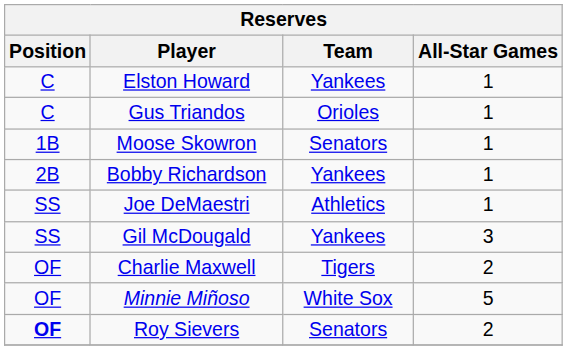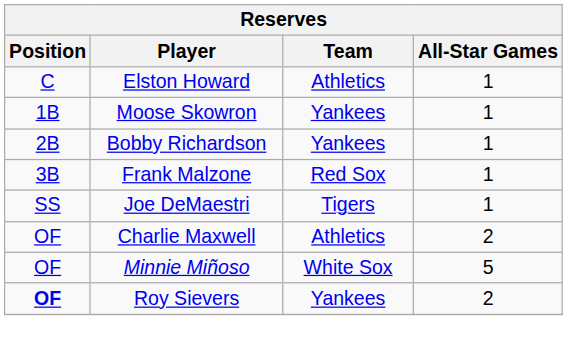 <table class="wikitable" style="font-size: 100%; text-align:center;">
 <tr>
 <th colspan="4">Reserves</th>
 </tr>
 <tr>
 <th>Position</th>
 <th width="150">Player</th>
 <th width="100">Team</th>
 <th>All-Star Games</th>
 </tr>
 <tr>
 <td><a href='#'>C</a></td>
 <td><a href='#'>Elston Howard</a></td>
-<td><a href='#'>Yankees</a></td>
-<td>1</td>
-</tr>
-<tr>
-<td><a href='#'>C</a></td>
-<td><a href='#'>Gus Triandos</a></td>
-<td><a href='#'>Orioles</a></td>
+<td><a href='#'>Athletics</a></td>
 <td>1</td>
 </tr>
 <tr>
 <td><a href='#'>1B</a></td>
 <td><a href='#'>Moose Skowron</a></td>
-<td><a href='#'>Senators</a></td>
+<td><a href='#'>Yankees</a></td>
 <td>1</td>
 </tr>
 <tr>
 <td><a href='#'>2B</a></td>
 <td><a href='#'>Bobby Richardson</a></td>
 <td><a href='#'>Yankees</a></td>
 <td>1</td>
 </tr>
 <tr>
-<td><a href='#'>SS</a></td>
-<td><a href='#'>Joe DeMaestri</a></td>
-<td><a href='#'>Athletics</a></td>
+<td><a href='#'>3B</a></td>
+<td><a href='#'>Frank Malzone</a></td>
+<td><a href='#'>Red Sox</a></td>
 <td>1</td>
 </tr>
 <tr>
 <td><a href='#'>SS</a></td>
-<td><a href='#'>Gil McDougald</a></td>
-<td><a href='#'>Yankees</a></td>
-<td>3</td>
+<td><a href='#'>Joe DeMaestri</a></td>
+<td><a href='#'>Tigers</a></td>
+<td>1</td>
 </tr>
 <tr>
 <td><a href='#'>OF</a></td>
 <td><a href='#'>Charlie Maxwell</a></td>
-<td><a href='#'>Tigers</a></td>
+<td><a href='#'>Athletics</a></td>
 <td>2</td>
 </tr>
 <tr>
 <td><a href='#'>OF</a></td>
 <td><em><a href='#'>Minnie Miñoso</a></em></td>
 <td><a href='#'>White Sox</a></td>
 <td>5</td>
 </tr>
 <tr>
 <td><strong><a href='#'>OF</a></strong></td>
 <td><a href='#'>Roy Sievers</a></td>
-<td><a href='#'>Senators</a></td>
+<td><a href='#'>Yankees</a></td>
 <td>2</td>
 </tr>
 <tr>
 </tr>
 </table>
